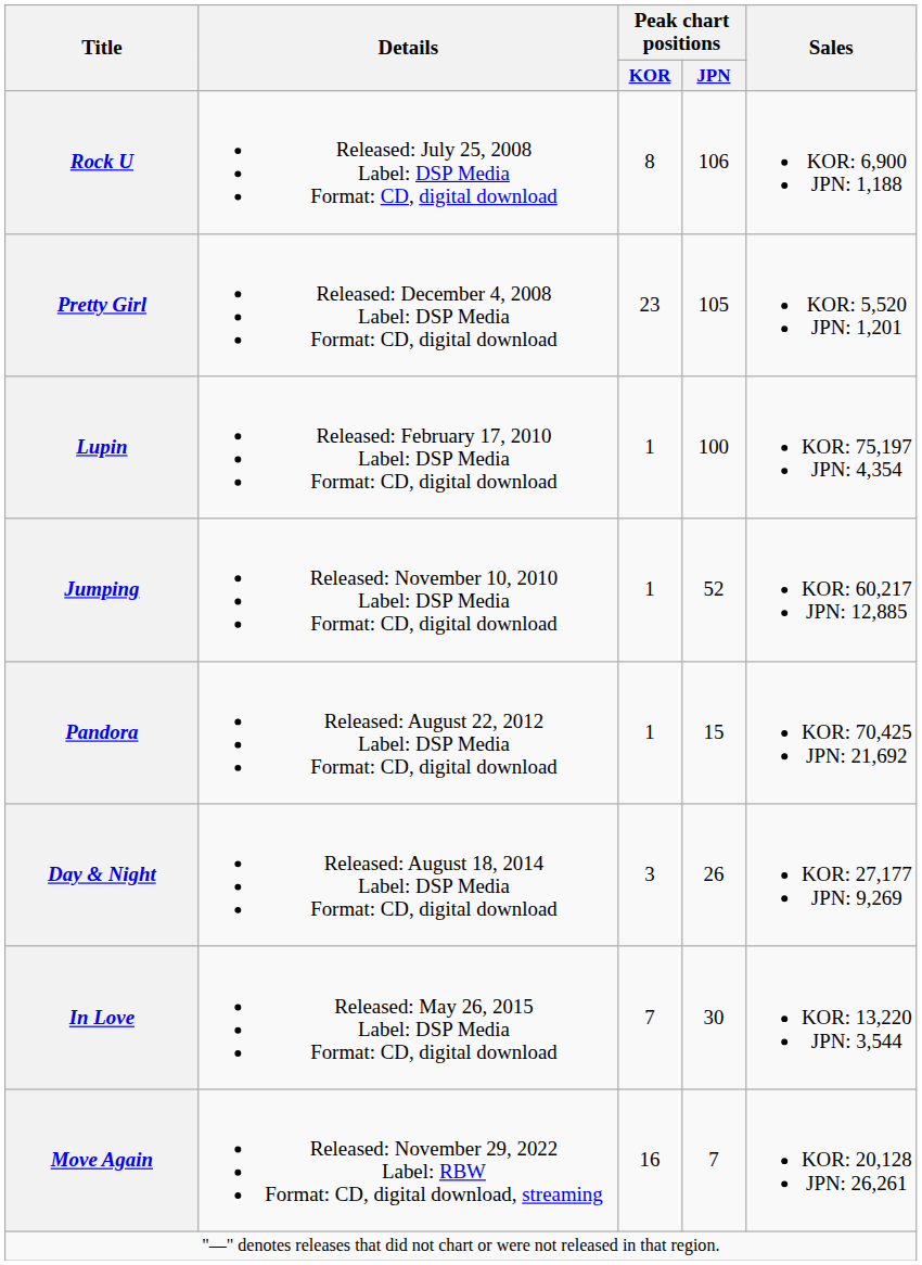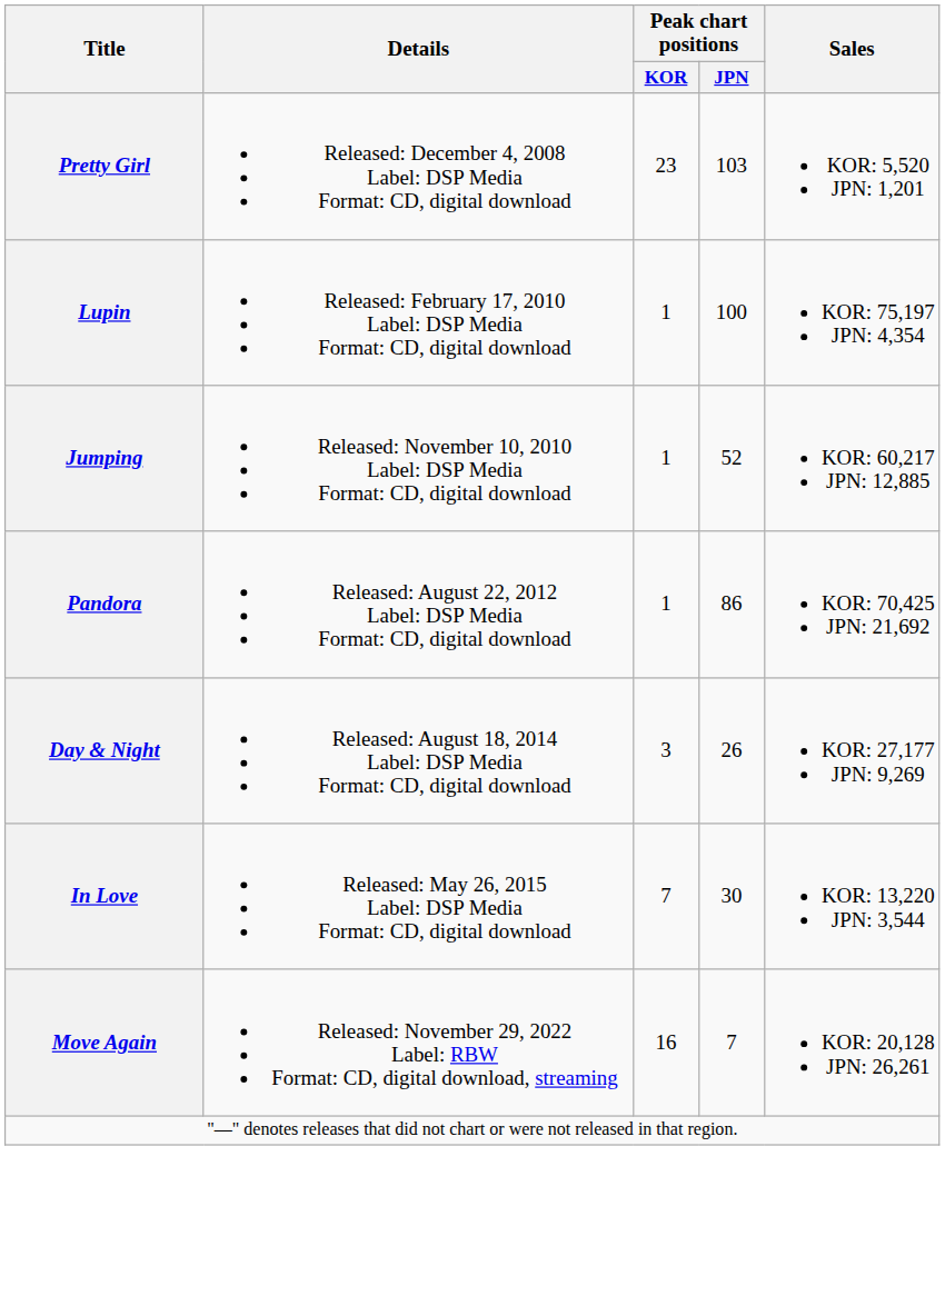 <table class="wikitable plainrowheaders" style="text-align:center;">
 <tr>
 <th scope="col" rowspan="2" style="width:9em;">Title</th>
 <th scope="col" rowspan="2" style="width:20em;">Details</th>
 <th colspan="2" scope="col">Peak chart positions</th>
 <th scope="col" rowspan="2">Sales</th>
 </tr>
 <tr>
 <th scope="col" style="width:3em;font-size:90%;"><a href='#'>KOR</a><br></th>
 <th scope="col" style="width:3em;font-size:90%;"><a href='#'>JPN</a><br></th>
 </tr>
 <tr>
-<th scope="row"><em><a href='#'>Rock U</a></em></th>
-<td><br><ul><li>Released: July 25, 2008 </li><li>Label: <a href='#'>DSP Media</a></li><li>Format: <a href='#'>CD</a>, <a href='#'>digital download</a></li></ul></td>
-<td>8</td>
-<td>106</td>
-<td><br><ul><li>KOR: 6,900</li><li>JPN: 1,188</li></ul></td>
-</tr>
-<tr>
 <th scope="row"><em><a href='#'>Pretty Girl</a></em></th>
 <td><br><ul><li>Released: December 4, 2008 </li><li>Label: DSP Media</li><li>Format: CD, digital download</li></ul></td>
 <td>23</td>
-<td>105</td>
+<td>103</td>
 <td><br><ul><li>KOR: 5,520</li><li>JPN: 1,201</li></ul></td>
 </tr>
 <tr>
 <th scope="row"><em><a href='#'>Lupin</a></em></th>
 <td><br><ul><li>Released: February 17, 2010 </li><li>Label: DSP Media</li><li>Format: CD, digital download</li></ul></td>
 <td>1</td>
 <td>100</td>
 <td><br><ul><li>KOR: 75,197</li><li>JPN: 4,354</li></ul></td>
 </tr>
 <tr>
 <th scope="row"><em><a href='#'>Jumping</a></em></th>
 <td><br><ul><li>Released: November 10, 2010 </li><li>Label: DSP Media</li><li>Format: CD, digital download</li></ul></td>
 <td>1</td>
 <td>52</td>
 <td><br><ul><li>KOR: 60,217</li><li>JPN: 12,885</li></ul></td>
 </tr>
 <tr>
 <th scope="row"><em><a href='#'>Pandora</a></em></th>
 <td><br><ul><li>Released: August 22, 2012 </li><li>Label: DSP Media</li><li>Format: CD, digital download</li></ul></td>
 <td>1</td>
-<td>15</td>
+<td>86</td>
 <td><br><ul><li>KOR: 70,425</li><li>JPN: 21,692</li></ul></td>
 </tr>
 <tr>
 <th scope="row"><em><a href='#'>Day & Night</a></em></th>
 <td><br><ul><li>Released: August 18, 2014 </li><li>Label: DSP Media</li><li>Format: CD, digital download</li></ul></td>
 <td>3</td>
 <td>26</td>
 <td><br><ul><li>KOR: 27,177</li><li>JPN: 9,269</li></ul></td>
 </tr>
 <tr>
 <th scope="row"><em><a href='#'>In Love</a></em></th>
 <td><br><ul><li>Released: May 26, 2015 </li><li>Label: DSP Media</li><li>Format: CD, digital download</li></ul></td>
 <td>7</td>
 <td>30</td>
 <td><br><ul><li>KOR: 13,220</li><li>JPN: 3,544</li></ul></td>
 </tr>
 <tr>
 <th scope="row"><em><a href='#'>Move Again</a></em></th>
 <td><br><ul><li>Released: November 29, 2022 </li><li>Label: <a href='#'>RBW</a></li><li>Format: CD, digital download, <a href='#'>streaming</a></li></ul></td>
 <td>16</td>
 <td>7</td>
 <td><br><ul><li>KOR: 20,128</li><li>JPN: 26,261</li></ul></td>
 </tr>
 <tr>
 <td colspan="5" style="font-size:85%">"—" denotes releases that did not chart or were not released in that region.</td>
 </tr>
 </table>
